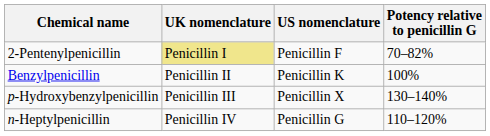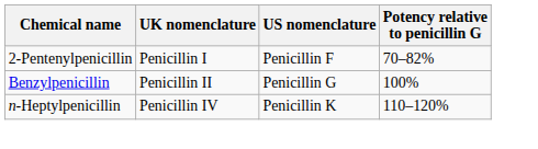 <table class="wikitable" width="auto" style="text-align: left">
 <tr>
 <th>Chemical name</th>
 <th>UK nomenclature</th>
 <th>US nomenclature</th>
 <th>Potency relative <br> to penicillin G</th>
 </tr>
 <tr>
 <td>2-Pentenylpenicillin</td>
-<td style="background: khaki;">Penicillin I</td>
+<td>Penicillin I</td>
 <td>Penicillin F</td>
 <td>70–82%</td>
 </tr>
 <tr>
 <td><a href='#'>Benzylpenicillin</a></td>
 <td>Penicillin II</td>
-<td>Penicillin K</td>
+<td>Penicillin G</td>
 <td>100%</td>
-</tr>
-<tr>
-<td><em>p</em>-Hydroxybenzylpenicillin</td>
-<td>Penicillin III</td>
-<td>Penicillin X</td>
-<td>130–140%</td>
 </tr>
 <tr>
 <td><em>n</em>-Heptylpenicillin</td>
 <td>Penicillin IV</td>
-<td>Penicillin G</td>
+<td>Penicillin K</td>
 <td>110–120%</td>
 </tr>
 </table>
